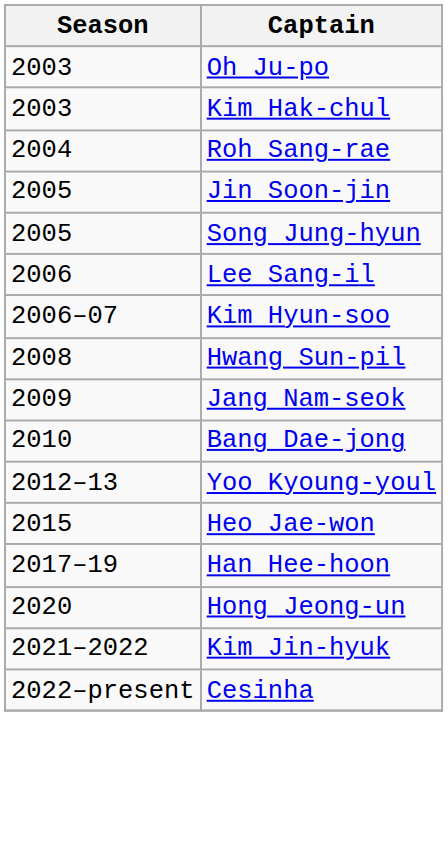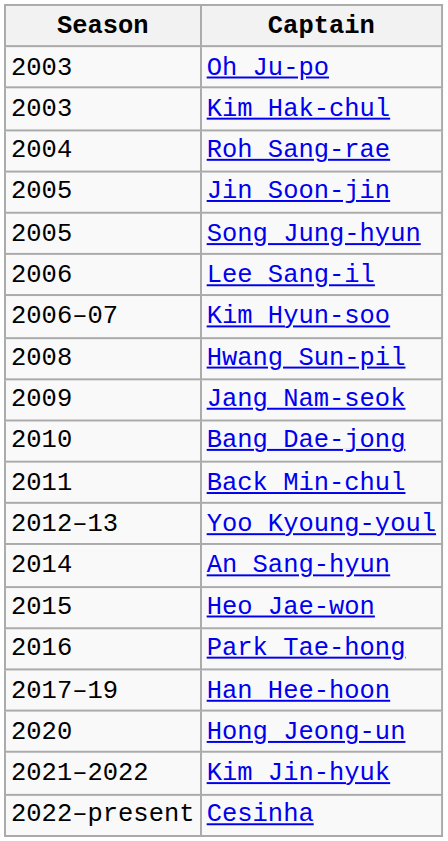 <table class="wikitable">
 <tr>
 <th>Season</th>
 <th>Captain</th>
 </tr>
 <tr>
 <td>2003</td>
 <td> <a href='#'>Oh Ju-po</a></td>
 </tr>
 <tr>
 <td>2003</td>
 <td> <a href='#'>Kim Hak-chul</a></td>
 </tr>
 <tr>
 <td>2004</td>
 <td> <a href='#'>Roh Sang-rae</a></td>
 </tr>
 <tr>
 <td>2005</td>
 <td> <a href='#'>Jin Soon-jin</a></td>
 </tr>
 <tr>
 <td>2005</td>
 <td> <a href='#'>Song Jung-hyun</a></td>
 </tr>
 <tr>
 <td>2006</td>
 <td> <a href='#'>Lee Sang-il</a></td>
 </tr>
 <tr>
 <td>2006–07</td>
 <td> <a href='#'>Kim Hyun-soo</a></td>
 </tr>
 <tr>
 <td>2008</td>
 <td> <a href='#'>Hwang Sun-pil</a></td>
 </tr>
 <tr>
 <td>2009</td>
 <td> <a href='#'>Jang Nam-seok</a></td>
 </tr>
 <tr>
 <td>2010</td>
 <td> <a href='#'>Bang Dae-jong</a></td>
 </tr>
 <tr>
+<td>2011</td>
+<td> <a href='#'>Back Min-chul</a></td>
+</tr>
+<tr>
 <td>2012–13</td>
 <td> <a href='#'>Yoo Kyoung-youl</a></td>
 </tr>
 <tr>
+<td>2014</td>
+<td> <a href='#'>An Sang-hyun</a></td>
+</tr>
+<tr>
 <td>2015</td>
 <td> <a href='#'>Heo Jae-won</a></td>
+</tr>
+<tr>
+<td>2016</td>
+<td> <a href='#'>Park Tae-hong</a></td>
 </tr>
 <tr>
 <td>2017–19</td>
 <td> <a href='#'>Han Hee-hoon</a></td>
 </tr>
 <tr>
 <td>2020</td>
 <td> <a href='#'>Hong Jeong-un</a></td>
 </tr>
 <tr>
 <td>2021–2022</td>
 <td> <a href='#'>Kim Jin-hyuk</a></td>
 </tr>
 <tr>
 <td>2022–present</td>
 <td> <a href='#'>Cesinha</a></td>
 </tr>
 <tr>
 </tr>
 </table>
